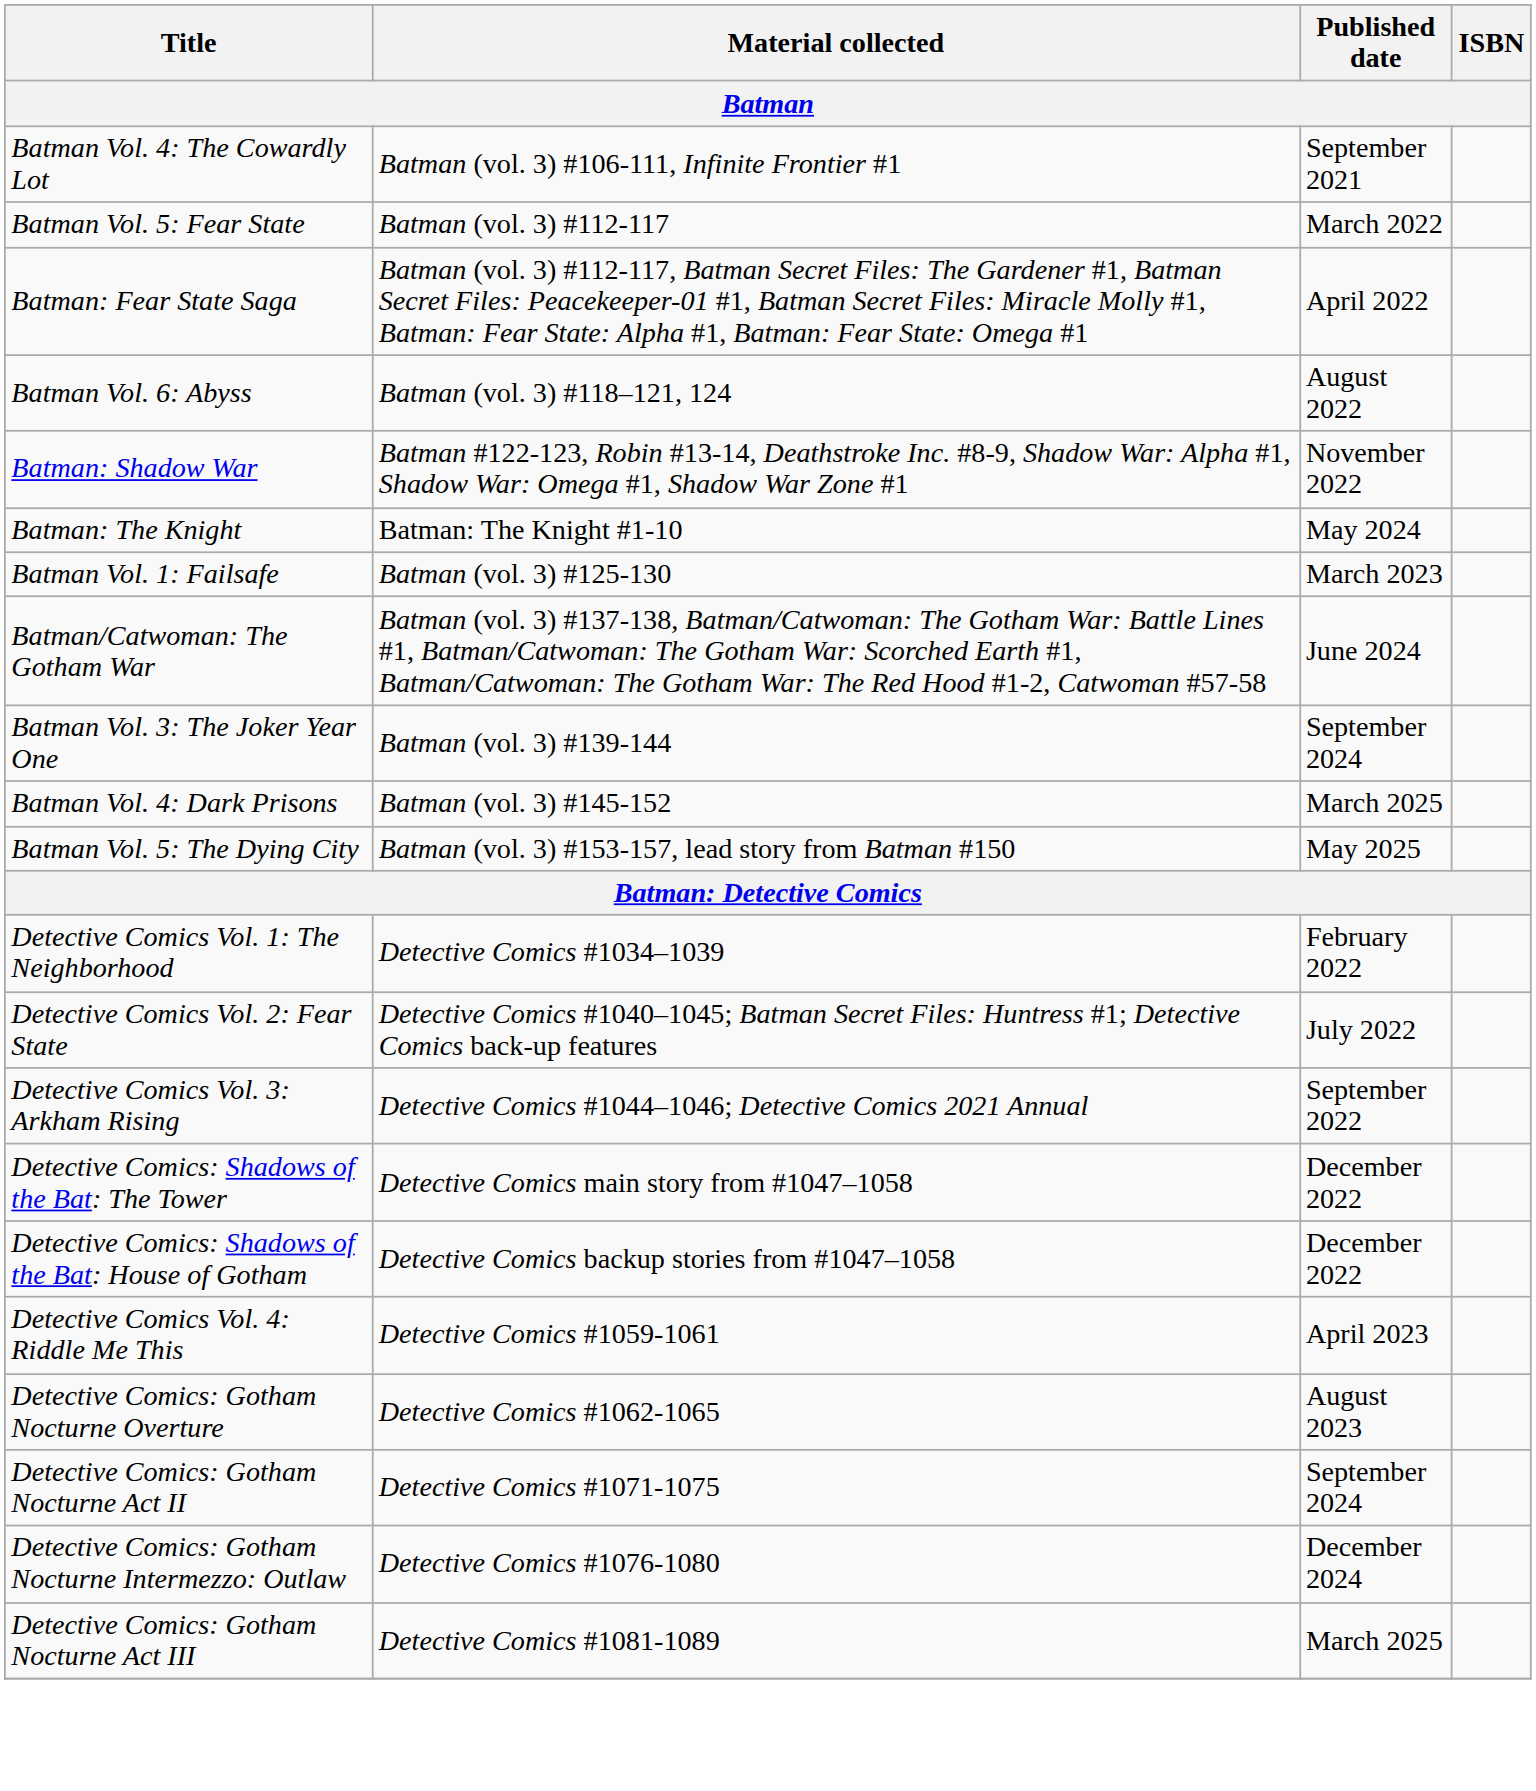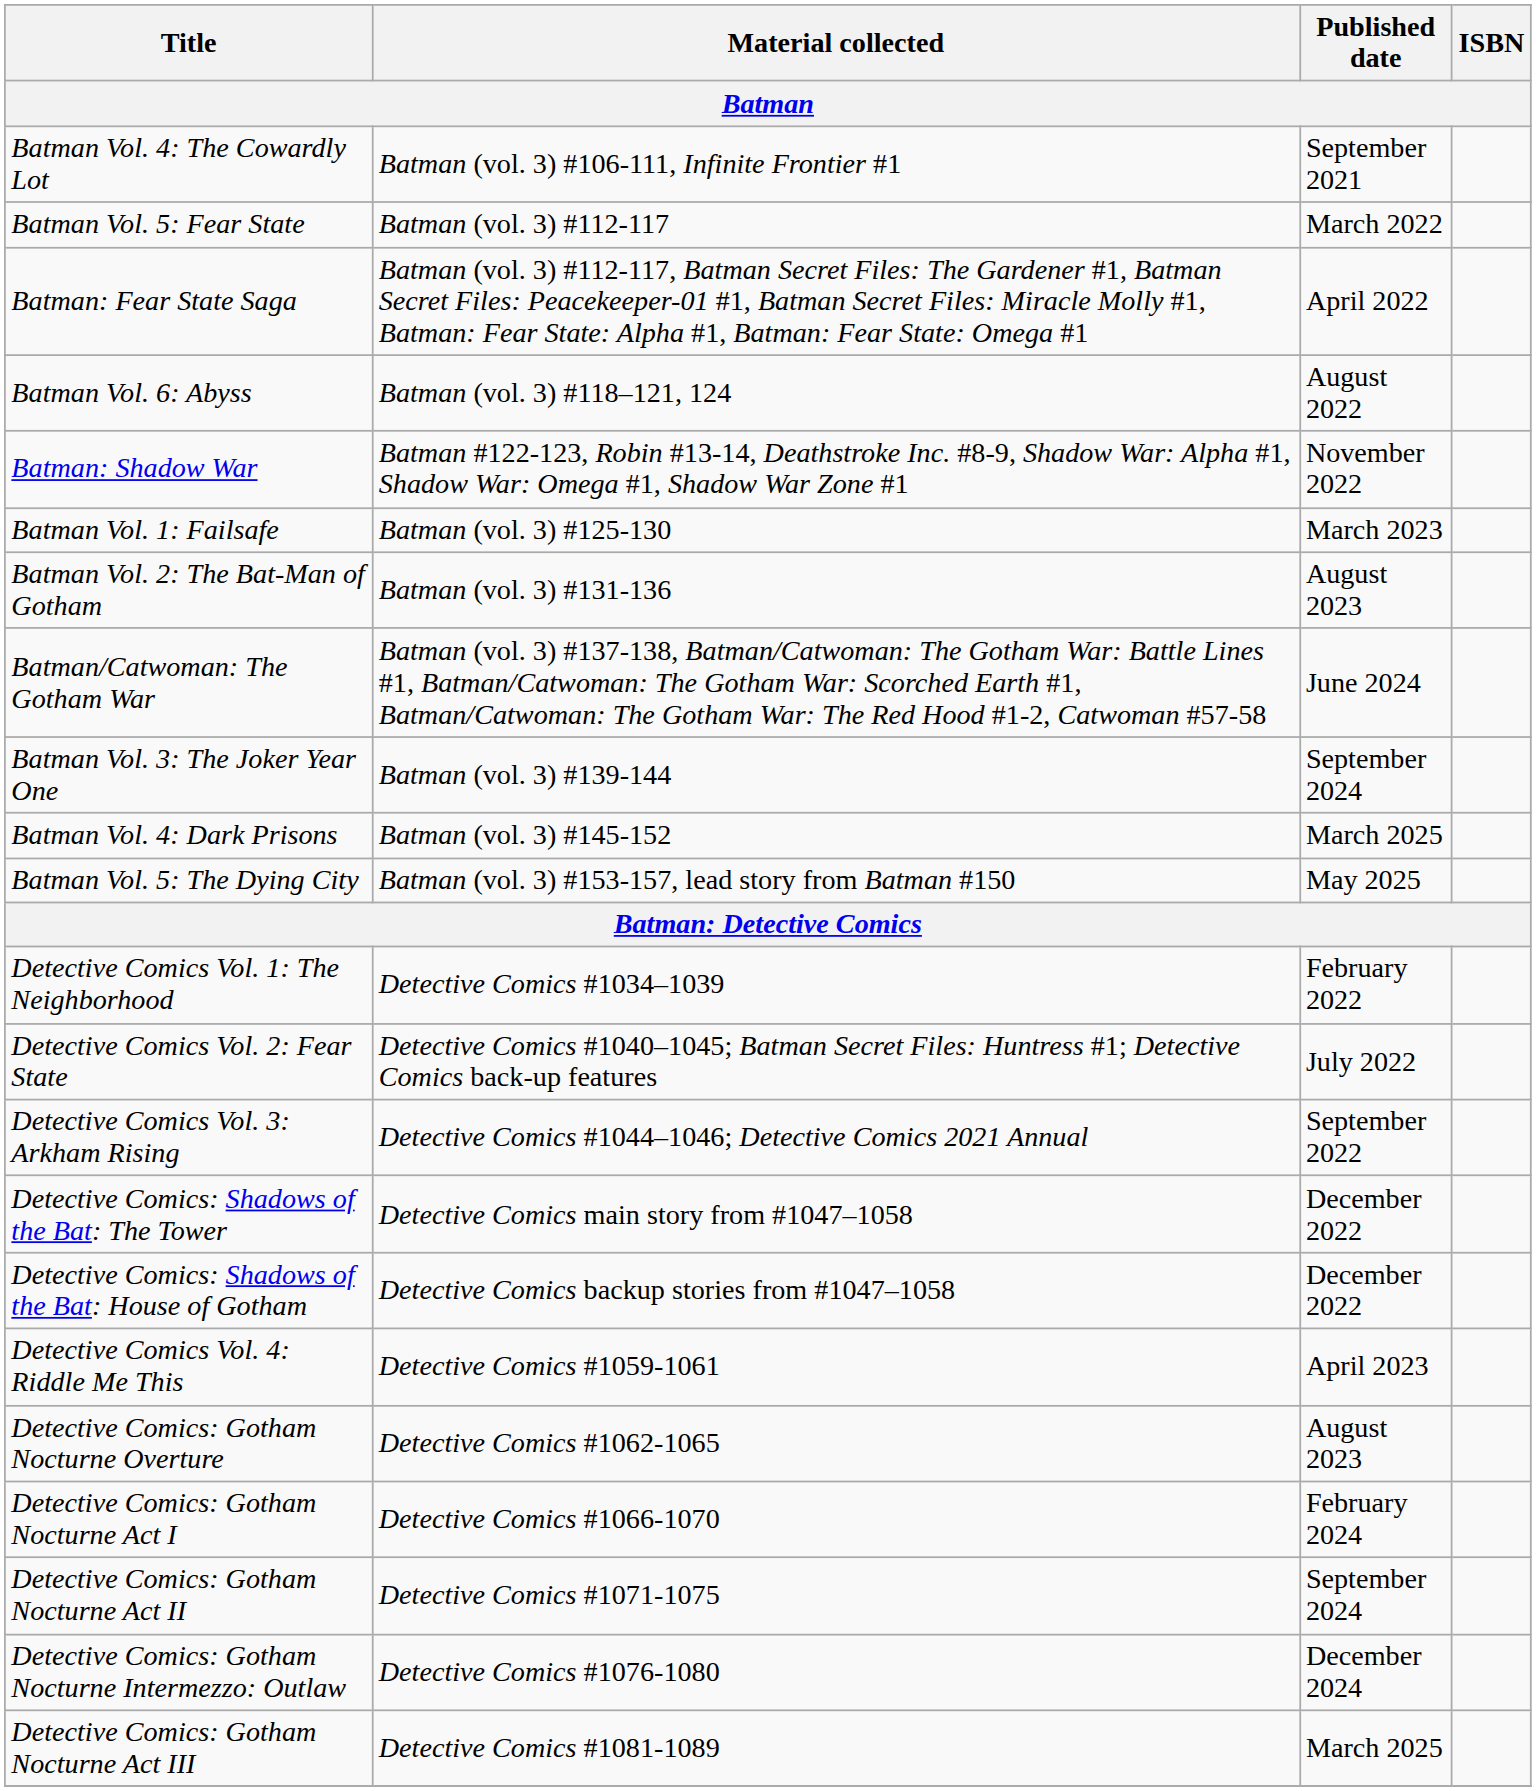 <table class="wikitable">
 <tr>
 <th>Title</th>
 <th>Material collected</th>
 <th>Published date</th>
 <th>ISBN</th>
 </tr>
 <tr>
 <th colspan="4"><em><a href='#'>Batman</a></em></th>
 </tr>
 <tr>
 <td><em>Batman Vol. 4: The Cowardly Lot</em></td>
 <td><em>Batman</em> (vol. 3) #106-111, <em>Infinite Frontier</em> #1</td>
 <td>September 2021</td>
 <td></td>
 </tr>
 <tr>
 <td><em>Batman Vol. 5: Fear State</em></td>
 <td><em>Batman</em> (vol. 3) #112-117</td>
 <td>March 2022</td>
 <td></td>
 </tr>
 <tr>
 <td><em>Batman: Fear State Saga</em></td>
 <td><em>Batman</em> (vol. 3) #112-117, <em>Batman Secret Files: The Gardener</em> #1, <em>Batman Secret Files: Peacekeeper-01</em> #1, <em>Batman Secret Files: Miracle Molly</em> #1, <em>Batman: Fear State: Alpha</em> #1, <em>Batman: Fear State: Omega</em> #1</td>
 <td>April 2022</td>
 <td></td>
 </tr>
 <tr>
 <td><em>Batman Vol. 6: Abyss</em></td>
 <td><em>Batman</em> (vol. 3) #118–121, 124</td>
 <td>August 2022</td>
 <td></td>
 </tr>
 <tr>
 <td><em><a href='#'>Batman: Shadow War</a></em></td>
 <td><em>Batman</em> #122-123, <em>Robin</em> #13-14, <em>Deathstroke Inc.</em> #8-9, <em>Shadow War: Alpha</em> #1, <em>Shadow War: Omega</em> #1, <em>Shadow War Zone</em> #1</td>
 <td>November 2022</td>
 <td></td>
 </tr>
 <tr>
-<td><em>Batman: The Knight</em></td>
-<td>Batman: The Knight #1-10</td>
-<td>May 2024</td>
+<td><em>Batman Vol. 1: Failsafe</em></td>
+<td><em>Batman</em> (vol. 3) #125-130</td>
+<td>March 2023</td>
 <td></td>
 </tr>
 <tr>
-<td><em>Batman Vol. 1: Failsafe</em></td>
-<td><em>Batman</em> (vol. 3) #125-130</td>
-<td>March 2023</td>
+<td><em>Batman Vol. 2: The Bat-Man of Gotham</em></td>
+<td><em>Batman</em> (vol. 3) #131-136</td>
+<td>August 2023</td>
 <td></td>
 </tr>
 <tr>
 <td><em>Batman/Catwoman: The Gotham War</em></td>
 <td><em>Batman</em> (vol. 3) #137-138, <em>Batman/Catwoman: The Gotham War: Battle Lines</em> #1, <em>Batman/Catwoman: The Gotham War: Scorched Earth</em> #1, <em>Batman/Catwoman: The Gotham War: The Red Hood</em> #1-2, <em>Catwoman</em> #57-58</td>
 <td>June 2024</td>
 <td></td>
 </tr>
 <tr>
 <td><em>Batman Vol. 3: The Joker Year One</em></td>
 <td><em>Batman</em> (vol. 3) #139-144</td>
 <td>September 2024</td>
 <td></td>
 </tr>
 <tr>
 <td><em>Batman Vol. 4: Dark Prisons</em></td>
 <td><em>Batman</em> (vol. 3) #145-152</td>
 <td>March 2025</td>
 <td></td>
 </tr>
 <tr>
 <td><em>Batman Vol. 5: The Dying City</em></td>
 <td><em>Batman</em> (vol. 3) #153-157, lead story from <em>Batman</em> #150</td>
 <td>May 2025</td>
 <td></td>
 </tr>
 <tr>
 <th colspan="4"><em><a href='#'>Batman: Detective Comics</a></em></th>
 </tr>
 <tr>
 <td><em>Detective Comics Vol. 1: The Neighborhood</em></td>
 <td><em>Detective Comics</em> #1034–1039</td>
 <td>February 2022</td>
 <td></td>
 </tr>
 <tr>
 <td><em>Detective Comics Vol. 2: Fear State</em></td>
 <td><em>Detective Comics</em> #1040–1045; <em>Batman Secret Files: Huntress</em> #1; <em>Detective Comics</em> back-up features</td>
 <td>July 2022</td>
 <td></td>
 </tr>
 <tr>
 <td><em>Detective Comics Vol. 3: Arkham Rising</em></td>
 <td><em>Detective Comics</em> #1044–1046; <em>Detective Comics 2021 Annual</em></td>
 <td>September 2022</td>
 <td></td>
 </tr>
 <tr>
 <td><em>Detective Comics: <a href='#'>Shadows of the Bat</a>: The Tower</em></td>
 <td><em>Detective Comics</em> main story from #1047–1058</td>
 <td>December 2022</td>
 <td></td>
 </tr>
 <tr>
 <td><em>Detective Comics: <a href='#'>Shadows of the Bat</a>: House of Gotham</em></td>
 <td><em>Detective Comics</em> backup stories from #1047–1058</td>
 <td>December 2022</td>
 <td></td>
 </tr>
 <tr>
 <td><em>Detective Comics Vol. 4: Riddle Me This</em></td>
 <td><em>Detective Comics</em> #1059-1061</td>
 <td>April 2023</td>
 <td></td>
 </tr>
 <tr>
 <td><em>Detective Comics: Gotham Nocturne Overture</em></td>
 <td><em>Detective Comics</em> #1062-1065</td>
 <td>August 2023</td>
 <td></td>
 </tr>
 <tr>
+<td><em>Detective Comics: Gotham Nocturne Act I</em></td>
+<td><em>Detective Comics</em> #1066-1070</td>
+<td>February 2024</td>
+<td></td>
+</tr>
+<tr>
 <td><em>Detective Comics: Gotham Nocturne Act II</em></td>
 <td><em>Detective Comics</em> #1071-1075</td>
 <td>September 2024</td>
 <td></td>
 </tr>
 <tr>
 <td><em>Detective Comics: Gotham Nocturne Intermezzo: Outlaw</em></td>
 <td><em>Detective Comics</em> #1076-1080</td>
 <td>December 2024</td>
 <td></td>
 </tr>
 <tr>
 <td><em>Detective Comics: Gotham Nocturne Act III</em></td>
 <td><em>Detective Comics</em> #1081-1089</td>
 <td>March 2025</td>
 <td></td>
 </tr>
 <tr>
 </tr>
 </table>
